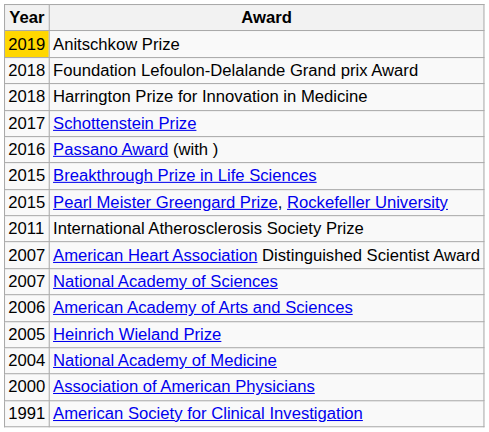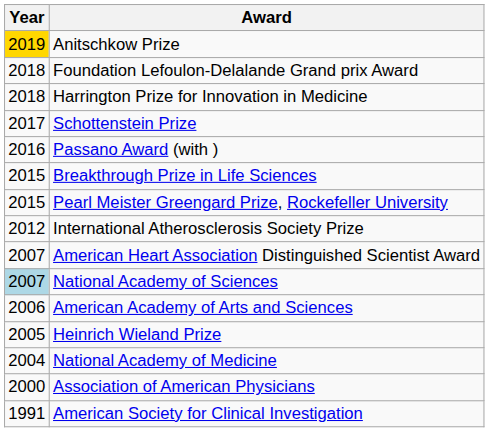 <table class="wikitable">
 <tr>
 <th>Year</th>
 <th>Award</th>
 </tr>
 <tr>
 <td style="background: gold;">2019</td>
 <td>Anitschkow Prize</td>
 </tr>
 <tr>
 <td>2018</td>
 <td>Foundation Lefoulon-Delalande Grand prix Award</td>
 </tr>
 <tr>
 <td>2018</td>
 <td>Harrington Prize for Innovation in Medicine</td>
 </tr>
 <tr>
 <td>2017</td>
 <td><a href='#'>Schottenstein Prize</a></td>
 </tr>
 <tr>
 <td>2016</td>
 <td><a href='#'>Passano Award</a> (with )</td>
 </tr>
 <tr>
 <td>2015</td>
 <td><a href='#'>Breakthrough Prize in Life Sciences</a></td>
 </tr>
 <tr>
 <td>2015</td>
 <td><a href='#'>Pearl Meister Greengard Prize</a>, <a href='#'>Rockefeller University</a></td>
 </tr>
 <tr>
-<td>2011</td>
+<td>2012</td>
 <td>International Atherosclerosis Society Prize</td>
 </tr>
 <tr>
 <td>2007</td>
 <td><a href='#'>American Heart Association</a> Distinguished Scientist Award</td>
 </tr>
 <tr>
-<td>2007</td>
+<td style="background: lightblue;">2007</td>
 <td><a href='#'>National Academy of Sciences</a></td>
 </tr>
 <tr>
 <td>2006</td>
 <td><a href='#'>American Academy of Arts and Sciences</a></td>
 </tr>
 <tr>
 <td>2005</td>
 <td><a href='#'>Heinrich Wieland Prize</a></td>
 </tr>
 <tr>
 <td>2004</td>
 <td><a href='#'>National Academy of Medicine</a></td>
 </tr>
 <tr>
 <td>2000</td>
 <td><a href='#'>Association of American Physicians</a></td>
 </tr>
 <tr>
 <td>1991</td>
 <td><a href='#'>American Society for Clinical Investigation</a></td>
 </tr>
 </table>
